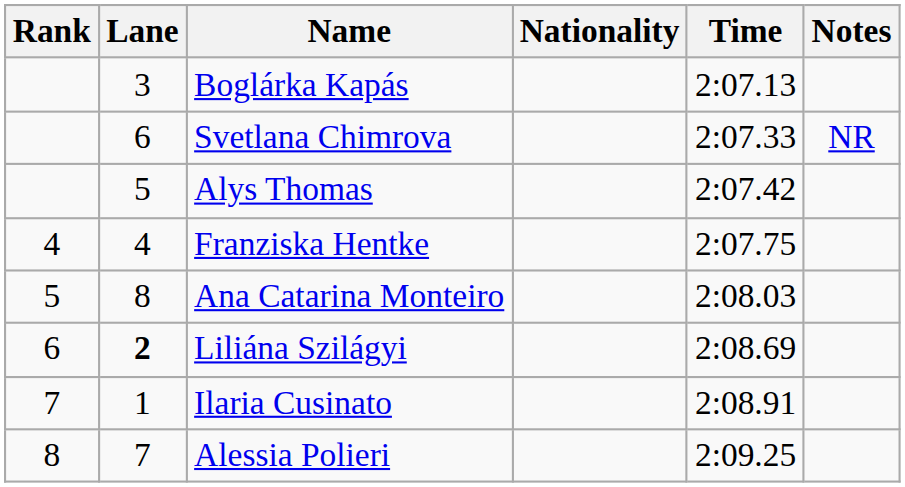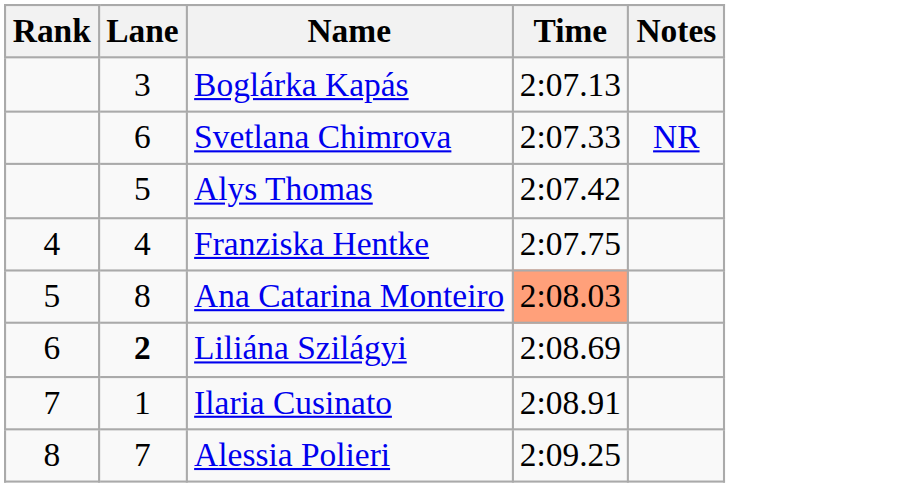 <table class="wikitable sortable" style="text-align:center">
 <tr>
 <th>Rank</th>
 <th>Lane</th>
 <th>Name</th>
-<th>Nationality</th>
 <th>Time</th>
 <th>Notes</th>
 </tr>
 <tr>
 <td></td>
 <td>3</td>
 <td align=left><a href='#'>Boglárka Kapás</a></td>
-<td align=left></td>
 <td>2:07.13</td>
 <td></td>
 </tr>
 <tr>
 <td></td>
 <td>6</td>
 <td align=left><a href='#'>Svetlana Chimrova</a></td>
-<td align=left></td>
 <td>2:07.33</td>
 <td><a href='#'>NR</a></td>
 </tr>
 <tr>
 <td></td>
 <td>5</td>
 <td align=left><a href='#'>Alys Thomas</a></td>
-<td align=left></td>
 <td>2:07.42</td>
 <td></td>
 </tr>
 <tr>
 <td>4</td>
 <td>4</td>
 <td align=left><a href='#'>Franziska Hentke</a></td>
-<td align=left></td>
 <td>2:07.75</td>
 <td></td>
 </tr>
 <tr>
 <td>5</td>
 <td>8</td>
 <td align=left><a href='#'>Ana Catarina Monteiro</a></td>
-<td align=left></td>
-<td>2:08.03</td>
+<td style="background: lightsalmon;">2:08.03</td>
 <td></td>
 </tr>
 <tr>
 <td>6</td>
 <td><strong>2</strong></td>
 <td align=left><a href='#'>Liliána Szilágyi</a></td>
-<td align=left></td>
 <td>2:08.69</td>
 <td></td>
 </tr>
 <tr>
 <td>7</td>
 <td>1</td>
 <td align=left><a href='#'>Ilaria Cusinato</a></td>
-<td align=left></td>
 <td>2:08.91</td>
 <td></td>
 </tr>
 <tr>
 <td>8</td>
 <td>7</td>
 <td align=left><a href='#'>Alessia Polieri</a></td>
-<td align=left></td>
 <td>2:09.25</td>
 <td></td>
 </tr>
 </table>
